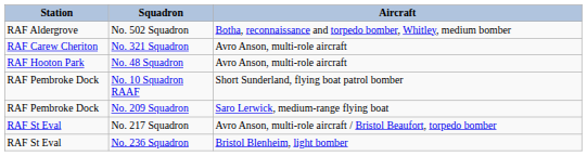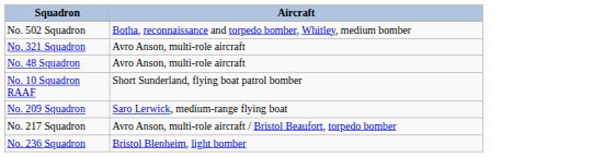 <table class="wikitable">
 <tr style="vertical-align: top;">
-<th scope="col" style="width: 150px; background:#B0C4DE;">Station</th>
 <th scope="col" style="width: 150px; background:#B0C4DE;">Squadron</th>
 <th scope="col" style="width: 550px; background:#B0C4DE;">Aircraft</th>
 </tr>
 <tr style="vertical-align: top;">
-<td>RAF Aldergrove</td>
 <td>No. 502 Squadron</td>
 <td><a href='#'>Botha</a>, <a href='#'>reconnaissance</a> and <a href='#'>torpedo bomber</a>, <a href='#'>Whitley</a>, medium bomber</td>
 </tr>
 <tr style="vertical-align: top;">
-<td><a href='#'>RAF Carew Cheriton</a></td>
 <td><a href='#'>No. 321 Squadron</a></td>
 <td>Avro Anson, multi-role aircraft</td>
 </tr>
 <tr style="vertical-align: top;">
-<td><a href='#'>RAF Hooton Park</a></td>
 <td><a href='#'>No. 48 Squadron</a></td>
 <td>Avro Anson, multi-role aircraft</td>
 </tr>
 <tr style="vertical-align: top;">
-<td>RAF Pembroke Dock</td>
 <td><a href='#'>No. 10 Squadron RAAF</a></td>
 <td>Short Sunderland, flying boat patrol bomber</td>
 </tr>
 <tr style="vertical-align: top;">
-<td>RAF Pembroke Dock</td>
 <td><a href='#'>No. 209 Squadron</a></td>
 <td><a href='#'>Saro Lerwick</a>, medium-range flying boat</td>
 </tr>
 <tr style="vertical-align: top;">
-<td><a href='#'>RAF St Eval</a></td>
 <td>No. 217 Squadron</td>
 <td>Avro Anson, multi-role aircraft / <a href='#'>Bristol Beaufort</a>, <a href='#'>torpedo bomber</a></td>
 </tr>
 <tr style="vertical-align: top;">
-<td>RAF St Eval</td>
 <td><a href='#'>No. 236 Squadron</a></td>
 <td><a href='#'>Bristol Blenheim</a>, <a href='#'>light bomber</a></td>
 </tr>
 </table>
